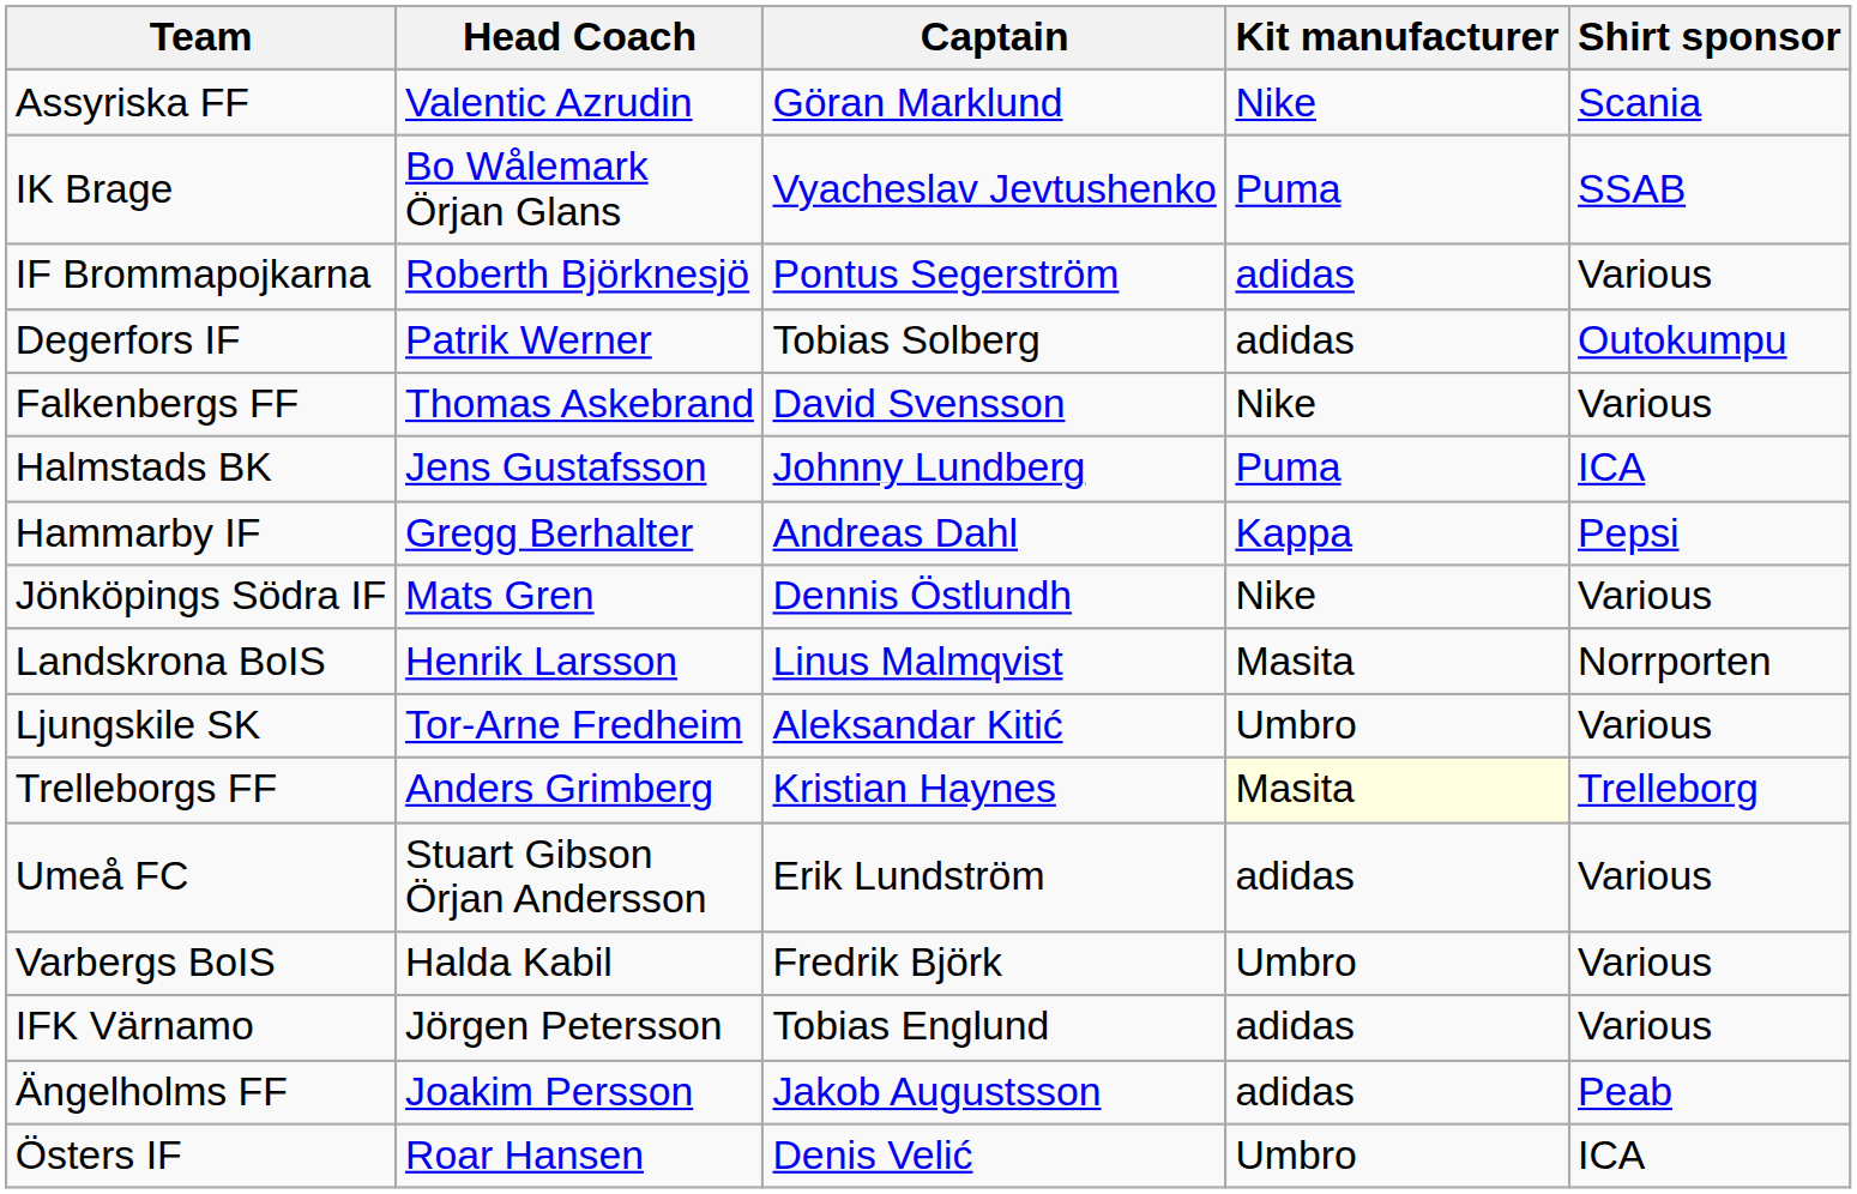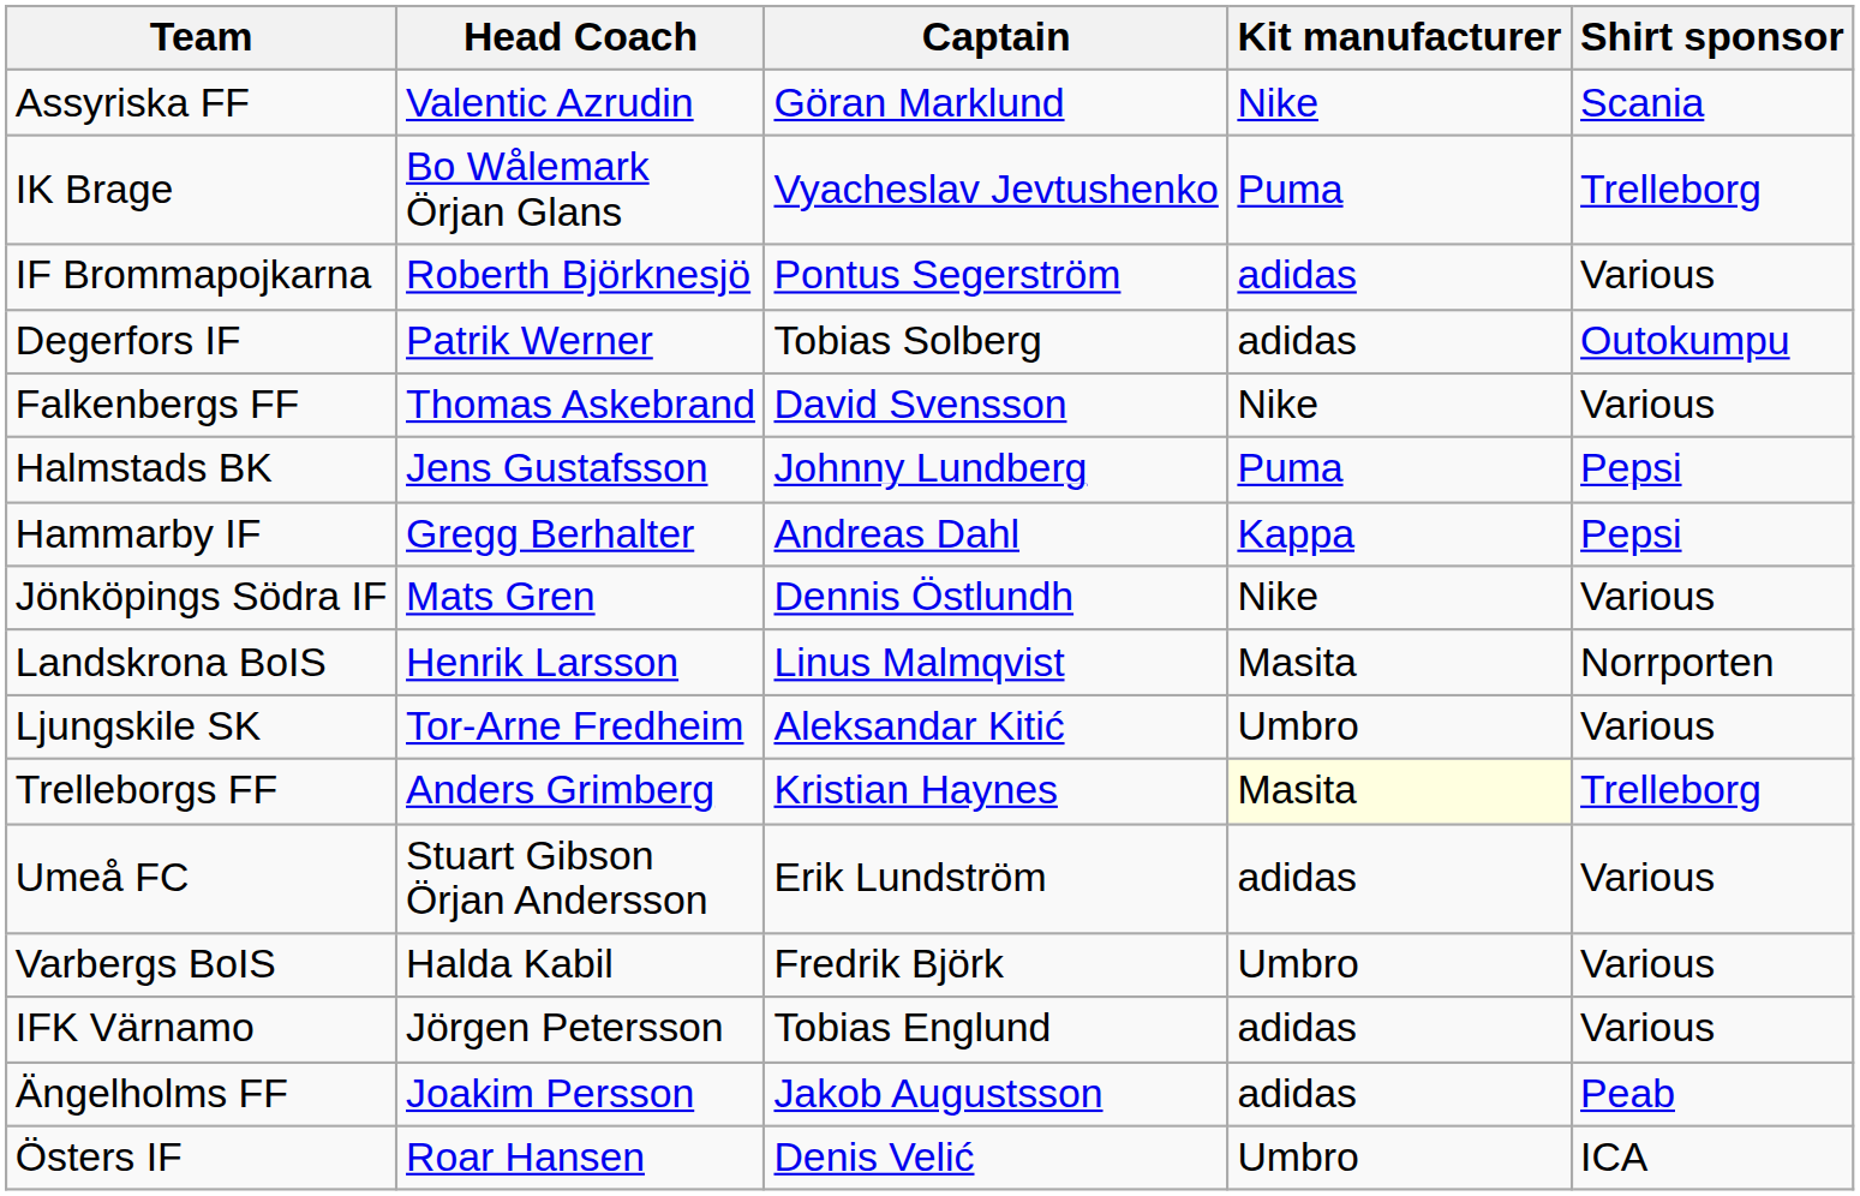 <table class="wikitable sortable">
 <tr>
 <th>Team</th>
 <th>Head Coach</th>
 <th>Captain</th>
 <th>Kit manufacturer</th>
 <th>Shirt sponsor</th>
 </tr>
 <tr>
 <td>Assyriska FF</td>
 <td> <a href='#'>Valentic Azrudin</a></td>
 <td> <a href='#'>Göran Marklund</a></td>
 <td><a href='#'>Nike</a></td>
 <td><a href='#'>Scania</a></td>
 </tr>
 <tr>
 <td>IK Brage</td>
 <td> <a href='#'>Bo Wålemark</a><br> Örjan Glans</td>
 <td> <a href='#'>Vyacheslav Jevtushenko</a></td>
 <td><a href='#'>Puma</a></td>
-<td><a href='#'>SSAB</a></td>
+<td><a href='#'>Trelleborg</a></td>
 </tr>
 <tr>
 <td>IF Brommapojkarna</td>
 <td> <a href='#'>Roberth Björknesjö</a></td>
 <td> <a href='#'>Pontus Segerström</a></td>
 <td><a href='#'>adidas</a></td>
 <td>Various</td>
 </tr>
 <tr>
 <td>Degerfors IF</td>
 <td> <a href='#'>Patrik Werner</a></td>
 <td> Tobias Solberg</td>
 <td>adidas</td>
 <td><a href='#'>Outokumpu</a></td>
 </tr>
 <tr>
 <td>Falkenbergs FF</td>
 <td> <a href='#'>Thomas Askebrand</a></td>
 <td> <a href='#'>David Svensson</a></td>
 <td>Nike</td>
 <td>Various</td>
 </tr>
 <tr>
 <td>Halmstads BK</td>
 <td> <a href='#'>Jens Gustafsson</a></td>
 <td> <a href='#'>Johnny Lundberg</a></td>
 <td><a href='#'>Puma</a></td>
-<td><a href='#'>ICA</a></td>
+<td><a href='#'>Pepsi</a></td>
 </tr>
 <tr>
 <td>Hammarby IF</td>
 <td> <a href='#'>Gregg Berhalter</a></td>
 <td> <a href='#'>Andreas Dahl</a></td>
 <td><a href='#'>Kappa</a></td>
 <td><a href='#'>Pepsi</a></td>
 </tr>
 <tr>
 <td>Jönköpings Södra IF</td>
 <td> <a href='#'>Mats Gren</a></td>
 <td> <a href='#'>Dennis Östlundh</a></td>
 <td>Nike</td>
 <td>Various</td>
 </tr>
 <tr>
 <td>Landskrona BoIS</td>
 <td> <a href='#'>Henrik Larsson</a></td>
 <td> <a href='#'>Linus Malmqvist</a></td>
 <td>Masita</td>
 <td>Norrporten</td>
 </tr>
 <tr>
 <td>Ljungskile SK</td>
 <td> <a href='#'>Tor-Arne Fredheim</a></td>
 <td> <a href='#'>Aleksandar Kitić</a></td>
 <td>Umbro</td>
 <td>Various</td>
 </tr>
 <tr>
 <td>Trelleborgs FF</td>
 <td> <a href='#'>Anders Grimberg</a></td>
 <td> <a href='#'>Kristian Haynes</a></td>
 <td style="background: lightyellow;">Masita</td>
 <td><a href='#'>Trelleborg</a></td>
 </tr>
 <tr>
 <td>Umeå FC</td>
 <td> Stuart Gibson<br> Örjan Andersson</td>
 <td> Erik Lundström</td>
 <td>adidas</td>
 <td>Various</td>
 </tr>
 <tr>
 <td>Varbergs BoIS</td>
 <td> Halda Kabil</td>
 <td> Fredrik Björk</td>
 <td>Umbro</td>
 <td>Various</td>
 </tr>
 <tr>
 <td>IFK Värnamo</td>
 <td> Jörgen Petersson</td>
 <td> Tobias Englund</td>
 <td>adidas</td>
 <td>Various</td>
 </tr>
 <tr>
 <td>Ängelholms FF</td>
 <td> <a href='#'>Joakim Persson</a></td>
 <td> <a href='#'>Jakob Augustsson</a></td>
 <td>adidas</td>
 <td><a href='#'>Peab</a></td>
 </tr>
 <tr>
 <td>Östers IF</td>
 <td> <a href='#'>Roar Hansen</a></td>
 <td> <a href='#'>Denis Velić</a></td>
 <td>Umbro</td>
 <td>ICA</td>
 </tr>
 </table>
